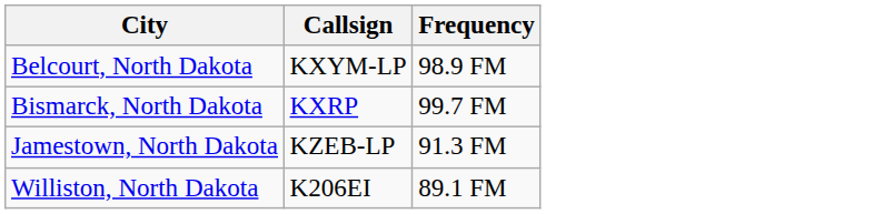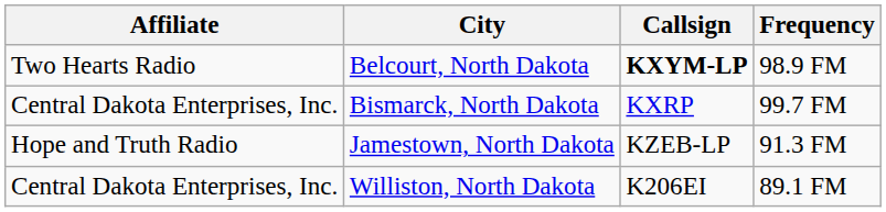 <table class="wikitable sortable">
 <tr>
+<th>Affiliate</th>
 <th><strong>City</strong></th>
 <th><strong>Callsign</strong></th>
 <th><strong>Frequency</strong></th>
 </tr>
 <tr>
+<td>Two Hearts Radio</td>
 <td><a href='#'>Belcourt, North Dakota</a></td>
-<td>KXYM-LP</td>
+<td><strong>KXYM-LP</strong></td>
 <td>98.9 FM</td>
 </tr>
 <tr>
+<td>Central Dakota Enterprises, Inc.</td>
 <td><a href='#'>Bismarck, North Dakota</a></td>
 <td><a href='#'>KXRP</a></td>
 <td>99.7 FM</td>
 </tr>
 <tr>
+<td>Hope and Truth Radio</td>
 <td><a href='#'>Jamestown, North Dakota</a></td>
 <td>KZEB-LP</td>
 <td>91.3 FM</td>
 </tr>
 <tr>
+<td>Central Dakota Enterprises, Inc.</td>
 <td><a href='#'>Williston, North Dakota</a></td>
 <td>K206EI</td>
 <td>89.1 FM</td>
 </tr>
 </table>
